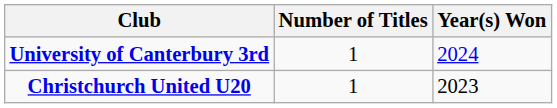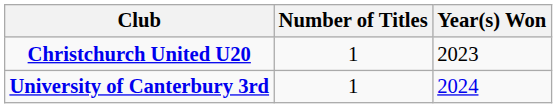 <table class="wikitable sortable">
 <tr>
 <th>Club</th>
 <th>Number of Titles</th>
 <th>Year(s) Won</th>
 </tr>
 <tr>
+<td align="center"><strong><a href='#'>Christchurch United U20</a></strong></td>
+<td align="center">1</td>
+<td>2023</td>
+</tr>
+<tr>
 <td align="center"><strong><a href='#'>University of Canterbury 3rd</a></strong></td>
 <td align="center">1</td>
 <td><a href='#'>2024</a></td>
 </tr>
-<tr>
-<td align="center"><strong><a href='#'>Christchurch United U20</a></strong></td>
-<td align="center">1</td>
-<td>2023</td>
-</tr>
 </table>
